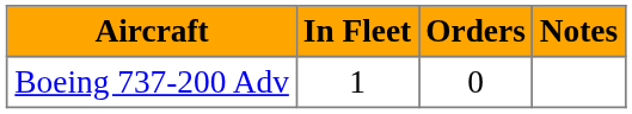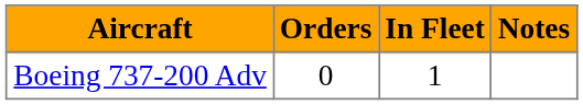 <table class="toccolours" border="1" cellpadding="3" style="border-collapse:collapse;margin:1em auto;">
 <tr bgcolor=Orange>
 <th>Aircraft</th>
+<th>Orders</th>
 <th>In Fleet</th>
-<th>Orders</th>
 <th>Notes</th>
 </tr>
 <tr>
 <td><a href='#'>Boeing 737-200 Adv</a></td>
+<td align="center">0</td>
 <td align="center">1</td>
-<td align="center">0</td>
 <td></td>
 </tr>
 </table>
